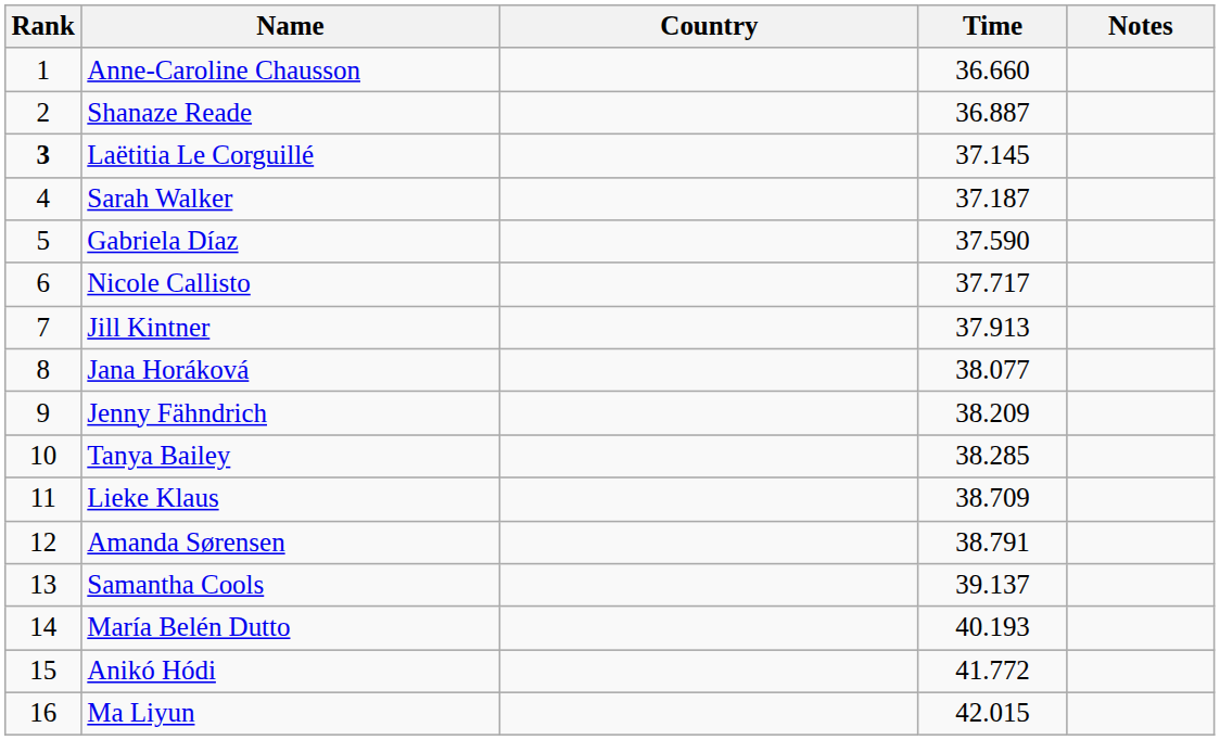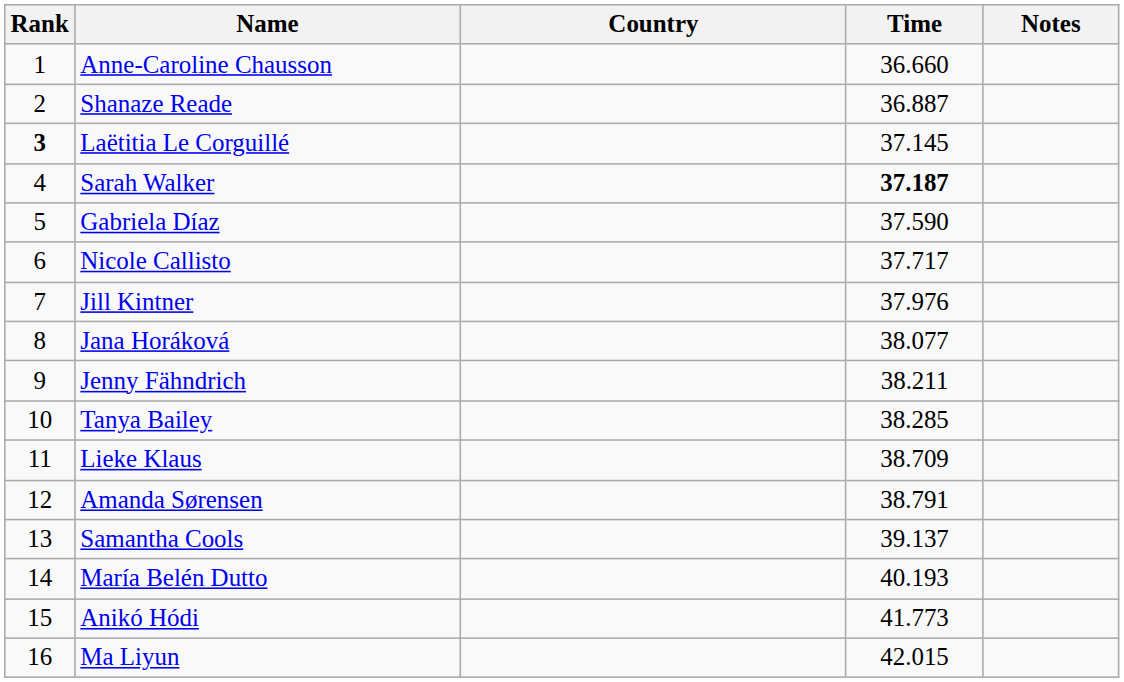 <table class="sortable wikitable" style="text-align:center;">
 <tr>
 <th>Rank</th>
 <th style="width:15em">Name</th>
 <th style="width:15em">Country</th>
 <th style="width:5em">Time</th>
 <th style="width:5em">Notes</th>
 </tr>
 <tr>
 <td>1</td>
 <td align=left><a href='#'>Anne-Caroline Chausson</a></td>
 <td></td>
 <td>36.660</td>
 <td></td>
 </tr>
 <tr>
 <td>2</td>
 <td align=left><a href='#'>Shanaze Reade</a></td>
 <td></td>
 <td>36.887</td>
 <td></td>
 </tr>
 <tr>
 <td><strong>3</strong></td>
 <td align=left><a href='#'>Laëtitia Le Corguillé</a></td>
 <td></td>
 <td>37.145</td>
 <td></td>
 </tr>
 <tr>
 <td>4</td>
 <td align=left><a href='#'>Sarah Walker</a></td>
 <td></td>
-<td>37.187</td>
+<td><strong>37.187</strong></td>
 <td></td>
 </tr>
 <tr>
 <td>5</td>
 <td align=left><a href='#'>Gabriela Díaz</a></td>
 <td></td>
 <td>37.590</td>
 <td></td>
 </tr>
 <tr>
 <td>6</td>
 <td align=left><a href='#'>Nicole Callisto</a></td>
 <td></td>
 <td>37.717</td>
 <td></td>
 </tr>
 <tr>
 <td>7</td>
 <td align=left><a href='#'>Jill Kintner</a></td>
 <td></td>
-<td>37.913</td>
+<td>37.976</td>
 <td></td>
 </tr>
 <tr>
 <td>8</td>
 <td align=left><a href='#'>Jana Horáková</a></td>
 <td></td>
 <td>38.077</td>
 <td></td>
 </tr>
 <tr>
 <td>9</td>
 <td align=left><a href='#'>Jenny Fähndrich</a></td>
 <td></td>
-<td>38.209</td>
+<td>38.211</td>
 <td></td>
 </tr>
 <tr>
 <td>10</td>
 <td align=left><a href='#'>Tanya Bailey</a></td>
 <td></td>
 <td>38.285</td>
 <td></td>
 </tr>
 <tr>
 <td>11</td>
 <td align=left><a href='#'>Lieke Klaus</a></td>
 <td></td>
 <td>38.709</td>
 <td></td>
 </tr>
 <tr>
 <td>12</td>
 <td align=left><a href='#'>Amanda Sørensen</a></td>
 <td></td>
 <td>38.791</td>
 <td></td>
 </tr>
 <tr>
 <td>13</td>
 <td align=left><a href='#'>Samantha Cools</a></td>
 <td></td>
 <td>39.137</td>
 <td></td>
 </tr>
 <tr>
 <td>14</td>
 <td align=left><a href='#'>María Belén Dutto</a></td>
 <td></td>
 <td>40.193</td>
 <td></td>
 </tr>
 <tr>
 <td>15</td>
 <td align=left><a href='#'>Anikó Hódi</a></td>
 <td></td>
-<td>41.772</td>
+<td>41.773</td>
 <td></td>
 </tr>
 <tr>
 <td>16</td>
 <td align=left><a href='#'>Ma Liyun</a></td>
 <td></td>
 <td>42.015</td>
 <td></td>
 </tr>
 </table>
